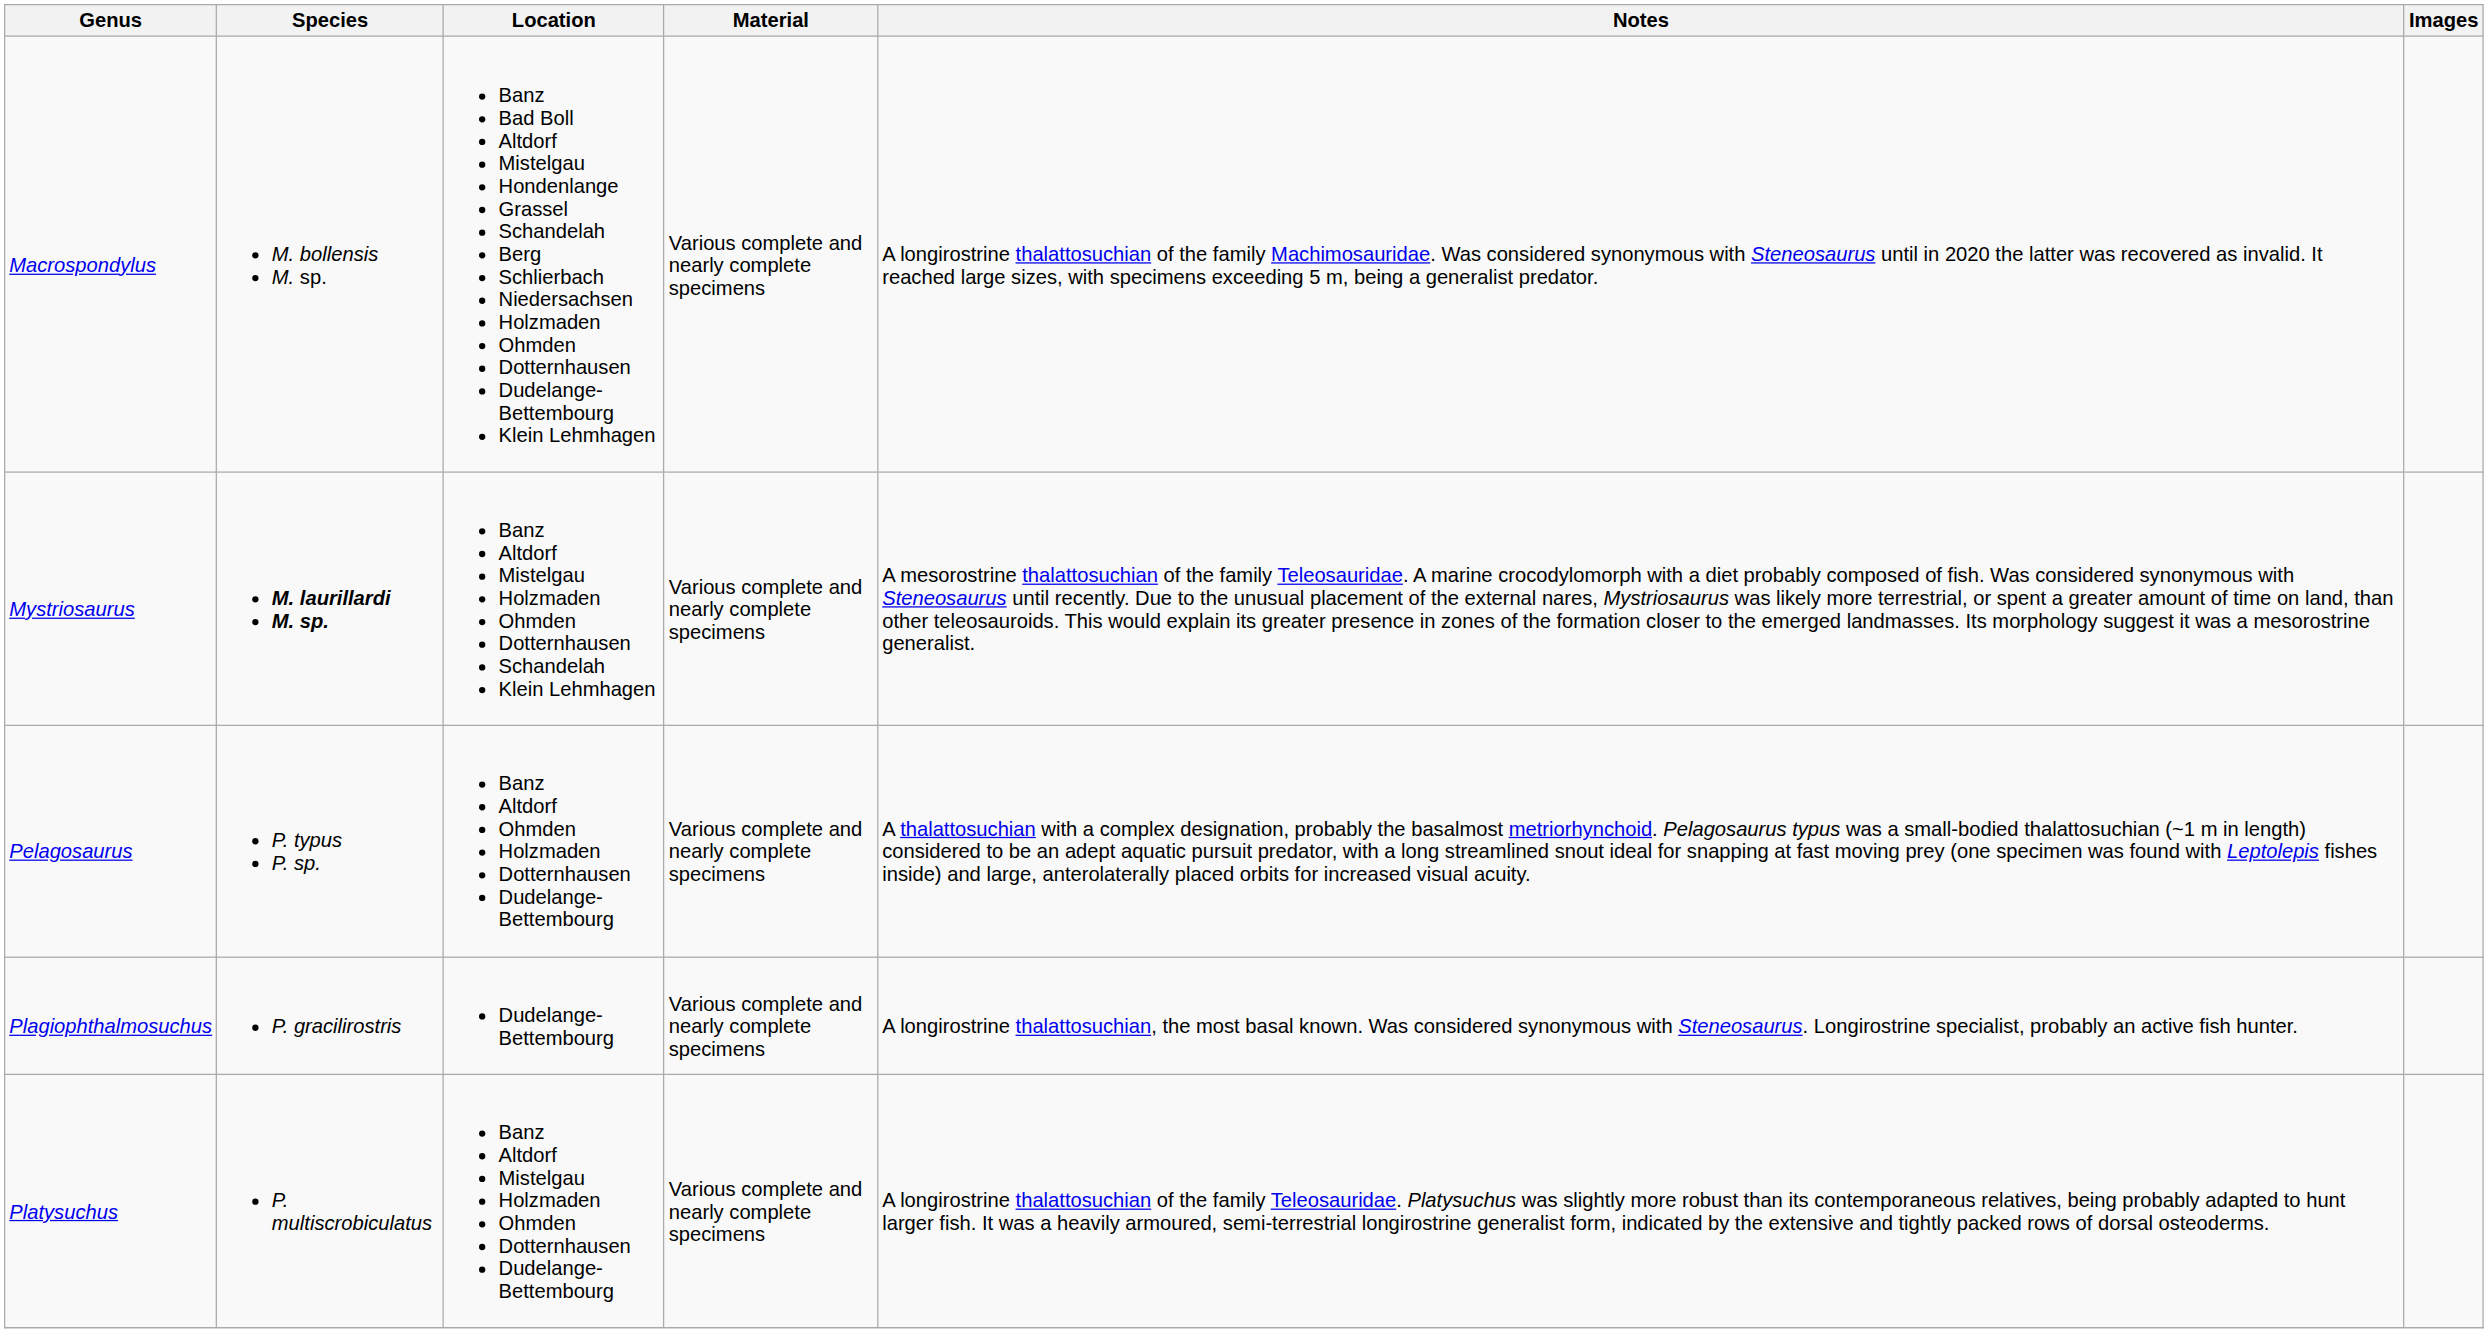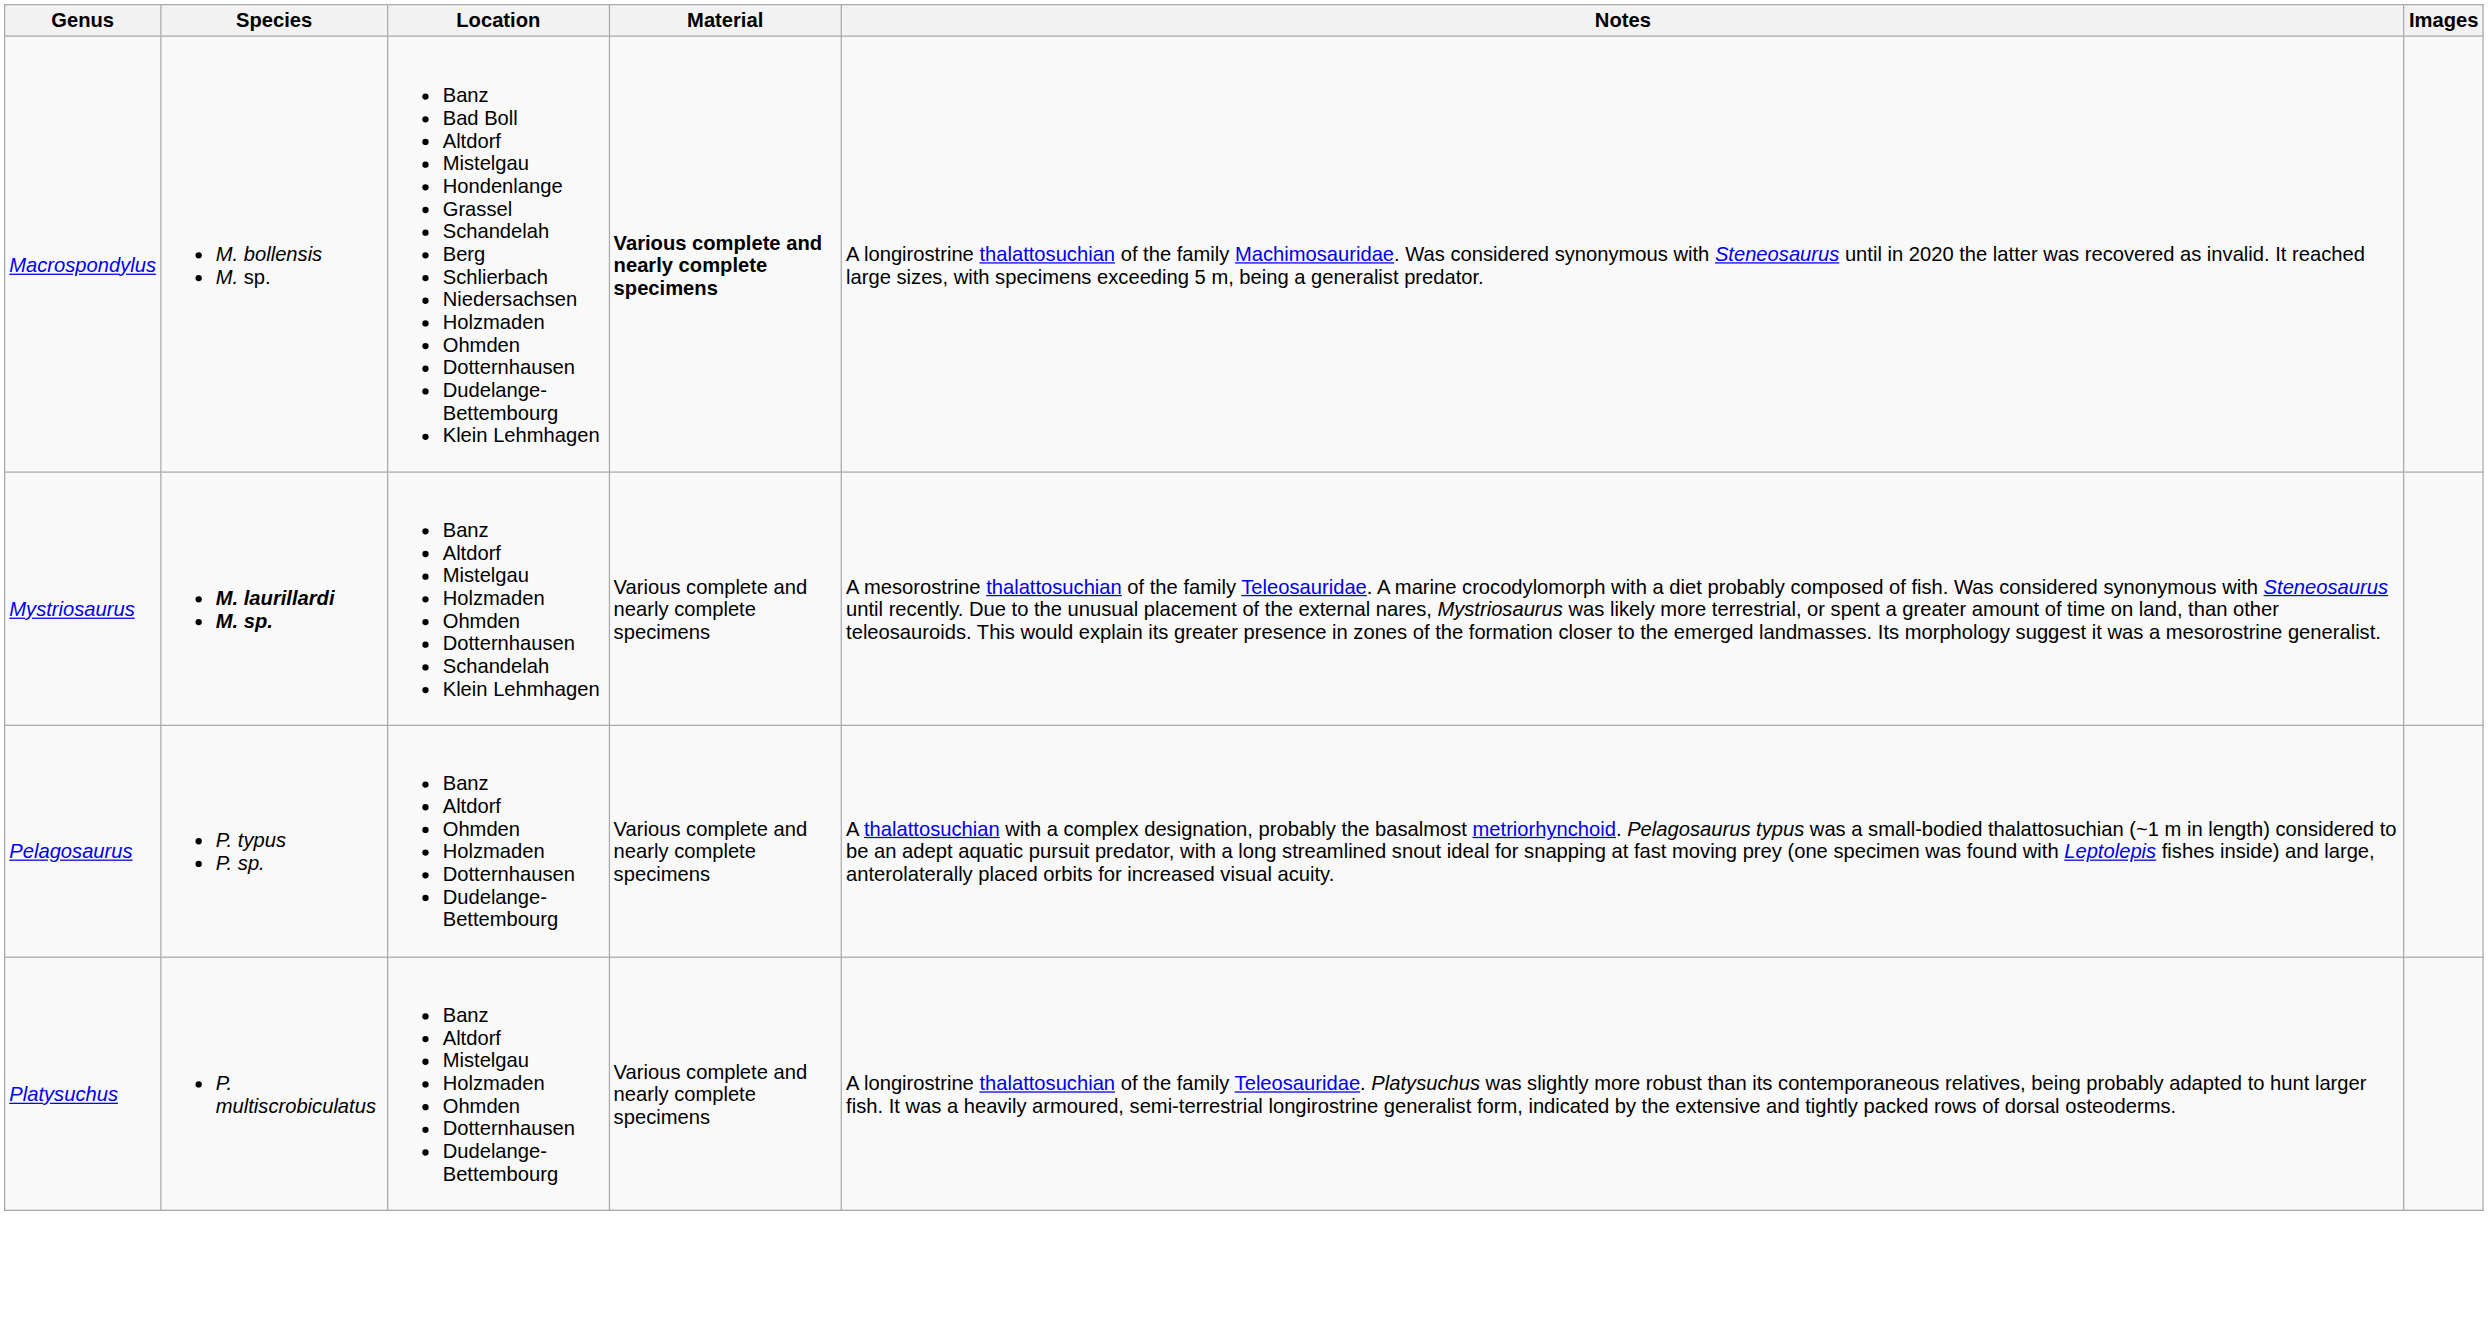 <table class = "wikitable">
 <tr>
 <th>Genus</th>
 <th>Species</th>
 <th>Location</th>
 <th>Material</th>
 <th>Notes</th>
 <th>Images</th>
 </tr>
 <tr>
 <td><br><em><a href='#'>Macrospondylus</a></em></td>
 <td><br><ul><li><em>M. bollensis</em></li><li><em>M.</em> sp.</li></ul></td>
 <td><br><ul><li>Banz</li><li>Bad Boll</li><li>Altdorf</li><li>Mistelgau</li><li>Hondenlange</li><li>Grassel</li><li>Schandelah</li><li>Berg</li><li>Schlierbach</li><li>Niedersachsen</li><li>Holzmaden</li><li>Ohmden</li><li>Dotternhausen</li><li>Dudelange-Bettembourg</li><li>Klein Lehmhagen</li></ul></td>
-<td><br>Various complete and nearly complete specimens</td>
+<td><strong><br>Various complete and nearly complete specimens</strong></td>
 <td><br>A longirostrine <a href='#'>thalattosuchian</a> of the family <a href='#'>Machimosauridae</a>. Was considered synonymous with <em><a href='#'>Steneosaurus</a></em> until in 2020 the latter was recovered as invalid. It reached large sizes, with specimens exceeding 5 m, being a generalist predator.</td>
 <td><br></td>
 </tr>
 <tr>
 <td><br><em><a href='#'>Mystriosaurus</a></em></td>
 <td><strong><br><ul><li><em>M. laurillardi</em></li><li><em>M. sp.</em></li></ul></strong></td>
 <td><br><ul><li>Banz</li><li>Altdorf</li><li>Mistelgau</li><li>Holzmaden</li><li>Ohmden</li><li>Dotternhausen</li><li>Schandelah</li><li>Klein Lehmhagen</li></ul></td>
 <td><br>Various complete and nearly complete specimens</td>
 <td><br>A mesorostrine <a href='#'>thalattosuchian</a> of the family <a href='#'>Teleosauridae</a>. A marine crocodylomorph with a diet probably composed of fish. Was considered synonymous with <em><a href='#'>Steneosaurus</a></em> until recently. Due to the unusual placement of the external nares, <em>Mystriosaurus</em> was likely more terrestrial, or spent a greater amount of time on land, than other teleosauroids. This would explain its greater presence in zones of the formation closer to the emerged landmasses. Its morphology suggest it was a mesorostrine generalist.</td>
 <td><br></td>
 </tr>
 <tr>
 <td><br><em><a href='#'>Pelagosaurus</a></em></td>
 <td><br><ul><li><em>P. typus</em></li><li><em>P. sp.</em></li></ul></td>
 <td><br><ul><li>Banz</li><li>Altdorf</li><li>Ohmden</li><li>Holzmaden</li><li>Dotternhausen</li><li>Dudelange-Bettembourg</li></ul></td>
 <td><br>Various complete and nearly complete specimens</td>
 <td><br>A <a href='#'>thalattosuchian</a> with a complex designation, probably the basalmost <a href='#'>metriorhynchoid</a>. <em>Pelagosaurus typus</em> was a small-bodied thalattosuchian (~1 m in length) considered to be an adept aquatic pursuit predator, with a long streamlined snout ideal for snapping at fast moving prey (one specimen was found with <em><a href='#'>Leptolepis</a></em> fishes inside) and large, anterolaterally placed orbits for increased visual acuity.</td>
 <td><br></td>
 </tr>
 <tr>
-<td><br><em><a href='#'>Plagiophthalmosuchus</a></em></td>
-<td><br><ul><li><em>P. gracilirostris</em></li></ul></td>
-<td><br><ul><li>Dudelange-Bettembourg</li></ul></td>
-<td><br>Various complete and nearly complete specimens</td>
-<td><br>A longirostrine <a href='#'>thalattosuchian</a>, the most basal known. Was considered synonymous with <em><a href='#'>Steneosaurus</a></em>. Longirostrine specialist, probably an active fish hunter.</td>
-<td></td>
-</tr>
-<tr>
 <td><br><em><a href='#'>Platysuchus</a></em></td>
 <td><br><ul><li><em>P. multiscrobiculatus</em></li></ul></td>
 <td><br><ul><li>Banz</li><li>Altdorf</li><li>Mistelgau</li><li>Holzmaden</li><li>Ohmden</li><li>Dotternhausen</li><li>Dudelange-Bettembourg</li></ul></td>
 <td><br>Various complete and nearly complete specimens</td>
 <td><br>A longirostrine <a href='#'>thalattosuchian</a> of the family <a href='#'>Teleosauridae</a>. <em>Platysuchus</em> was slightly more robust than its contemporaneous relatives, being probably adapted to hunt larger fish. It was a heavily armoured, semi-terrestrial longirostrine generalist form, indicated by the extensive and tightly packed rows of dorsal osteoderms.</td>
 <td><br></td>
 </tr>
 <tr>
 </tr>
 </table>
